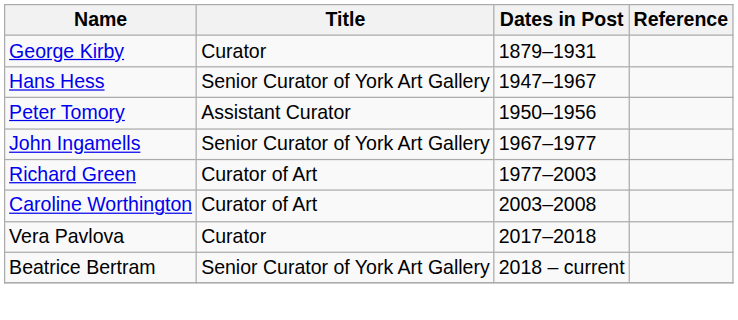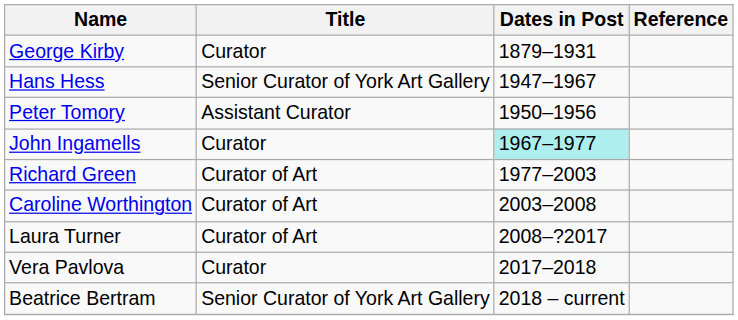 <table class="wikitable">
 <tr>
 <th>Name</th>
 <th>Title</th>
 <th>Dates in Post</th>
 <th>Reference</th>
 </tr>
 <tr>
 <td><a href='#'>George Kirby</a></td>
 <td>Curator</td>
 <td>1879–1931</td>
 <td></td>
 </tr>
 <tr>
 <td><a href='#'>Hans Hess</a></td>
 <td>Senior Curator of York Art Gallery</td>
 <td>1947–1967</td>
 <td></td>
 </tr>
 <tr>
 <td><a href='#'>Peter Tomory</a></td>
 <td>Assistant Curator</td>
 <td>1950–1956</td>
 <td></td>
 </tr>
 <tr>
 <td><a href='#'>John Ingamells</a></td>
-<td>Senior Curator of York Art Gallery</td>
-<td>1967–1977</td>
+<td>Curator</td>
+<td style="background: paleturquoise;">1967–1977</td>
 <td></td>
 </tr>
 <tr>
 <td><a href='#'>Richard Green</a></td>
 <td>Curator of Art</td>
 <td>1977–2003</td>
 <td></td>
 </tr>
 <tr>
 <td><a href='#'>Caroline Worthington</a></td>
 <td>Curator of Art</td>
 <td>2003–2008</td>
+<td></td>
+</tr>
+<tr>
+<td>Laura Turner</td>
+<td>Curator of Art</td>
+<td>2008–?2017</td>
 <td></td>
 </tr>
 <tr>
 <td>Vera Pavlova</td>
 <td>Curator</td>
 <td>2017–2018</td>
 <td></td>
 </tr>
 <tr>
 <td>Beatrice Bertram</td>
 <td>Senior Curator of York Art Gallery</td>
 <td>2018 – current</td>
 <td></td>
 </tr>
 <tr>
 </tr>
 </table>
